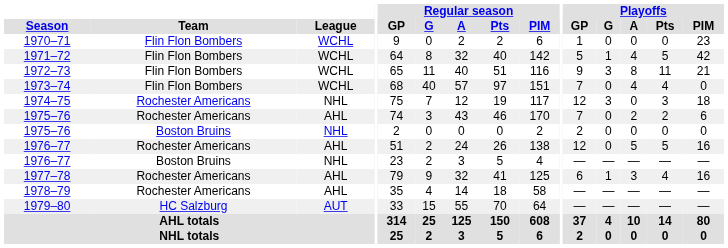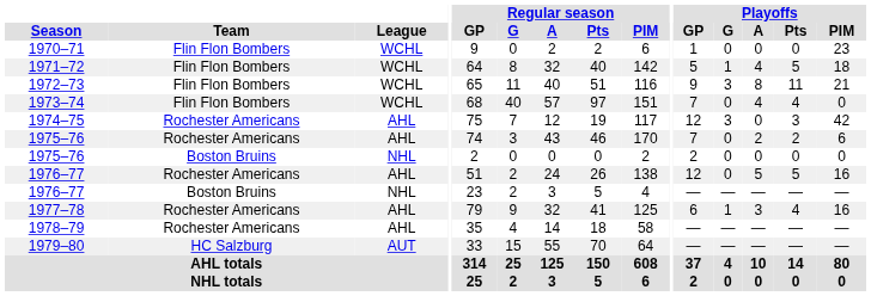 <table border="0" cellpadding="1" cellspacing="0" style="text-align:center; width:60em">
 <tr bgcolor="#e0e0e0">
 <th colspan="3" bgcolor="#ffffff"></th>
 <th rowspan="100" bgcolor="#ffffff"></th>
 <th colspan="5"><a href='#'>Regular season</a></th>
 <th rowspan="100" bgcolor="#ffffff"></th>
 <th colspan="5"><a href='#'>Playoffs</a></th>
 </tr>
 <tr bgcolor="#e0e0e0">
 <th><a href='#'>Season</a></th>
 <th>Team</th>
 <th>League</th>
 <th>GP</th>
 <th><a href='#'>G</a></th>
 <th><a href='#'>A</a></th>
 <th><a href='#'>Pts</a></th>
 <th><a href='#'>PIM</a></th>
 <th>GP</th>
 <th>G</th>
 <th>A</th>
 <th>Pts</th>
 <th>PIM</th>
 </tr>
 <tr>
 <td><a href='#'>1970–71</a></td>
 <td><a href='#'>Flin Flon Bombers</a></td>
 <td><a href='#'>WCHL</a></td>
 <td>9</td>
 <td>0</td>
 <td>2</td>
 <td>2</td>
 <td>6</td>
 <td>1</td>
 <td>0</td>
 <td>0</td>
 <td>0</td>
 <td>23</td>
 </tr>
 <tr bgcolor="#f0f0f0">
 <td><a href='#'>1971–72</a></td>
 <td>Flin Flon Bombers</td>
 <td>WCHL</td>
 <td>64</td>
 <td>8</td>
 <td>32</td>
 <td>40</td>
 <td>142</td>
 <td>5</td>
 <td>1</td>
 <td>4</td>
 <td>5</td>
-<td>42</td>
+<td>18</td>
 </tr>
 <tr>
 <td><a href='#'>1972–73</a></td>
 <td>Flin Flon Bombers</td>
 <td>WCHL</td>
 <td>65</td>
 <td>11</td>
 <td>40</td>
 <td>51</td>
 <td>116</td>
 <td>9</td>
 <td>3</td>
 <td>8</td>
 <td>11</td>
 <td>21</td>
 </tr>
 <tr bgcolor="#f0f0f0">
 <td><a href='#'>1973–74</a></td>
 <td>Flin Flon Bombers</td>
 <td>WCHL</td>
 <td>68</td>
 <td>40</td>
 <td>57</td>
 <td>97</td>
 <td>151</td>
 <td>7</td>
 <td>0</td>
 <td>4</td>
 <td>4</td>
 <td>0</td>
 </tr>
 <tr>
 <td><a href='#'>1974–75</a></td>
 <td><a href='#'>Rochester Americans</a></td>
-<td>NHL</td>
+<td><a href='#'>AHL</a></td>
 <td>75</td>
 <td>7</td>
 <td>12</td>
 <td>19</td>
 <td>117</td>
 <td>12</td>
 <td>3</td>
 <td>0</td>
 <td>3</td>
-<td>18</td>
+<td>42</td>
 </tr>
 <tr bgcolor="#f0f0f0">
 <td><a href='#'>1975–76</a></td>
 <td>Rochester Americans</td>
 <td>AHL</td>
 <td>74</td>
 <td>3</td>
 <td>43</td>
 <td>46</td>
 <td>170</td>
 <td>7</td>
 <td>0</td>
 <td>2</td>
 <td>2</td>
 <td>6</td>
 </tr>
 <tr>
 <td><a href='#'>1975–76</a></td>
 <td><a href='#'>Boston Bruins</a></td>
 <td><a href='#'>NHL</a></td>
 <td>2</td>
 <td>0</td>
 <td>0</td>
 <td>0</td>
 <td>2</td>
 <td>2</td>
 <td>0</td>
 <td>0</td>
 <td>0</td>
 <td>0</td>
 </tr>
 <tr bgcolor="#f0f0f0">
 <td><a href='#'>1976–77</a></td>
 <td>Rochester Americans</td>
 <td>AHL</td>
 <td>51</td>
 <td>2</td>
 <td>24</td>
 <td>26</td>
 <td>138</td>
 <td>12</td>
 <td>0</td>
 <td>5</td>
 <td>5</td>
 <td>16</td>
 </tr>
 <tr>
 <td><a href='#'>1976–77</a></td>
 <td>Boston Bruins</td>
 <td>NHL</td>
 <td>23</td>
 <td>2</td>
 <td>3</td>
 <td>5</td>
 <td>4</td>
 <td>—</td>
 <td>—</td>
 <td>—</td>
 <td>—</td>
 <td>—</td>
 </tr>
 <tr bgcolor="#f0f0f0">
 <td><a href='#'>1977–78</a></td>
 <td>Rochester Americans</td>
 <td>AHL</td>
 <td>79</td>
 <td>9</td>
 <td>32</td>
 <td>41</td>
 <td>125</td>
 <td>6</td>
 <td>1</td>
 <td>3</td>
 <td>4</td>
 <td>16</td>
 </tr>
 <tr>
 <td><a href='#'>1978–79</a></td>
 <td>Rochester Americans</td>
 <td>AHL</td>
 <td>35</td>
 <td>4</td>
 <td>14</td>
 <td>18</td>
 <td>58</td>
 <td>—</td>
 <td>—</td>
 <td>—</td>
 <td>—</td>
 <td>—</td>
 </tr>
 <tr bgcolor="#f0f0f0">
 <td><a href='#'>1979–80</a></td>
 <td><a href='#'>HC Salzburg</a></td>
 <td><a href='#'>AUT</a></td>
 <td>33</td>
 <td>15</td>
 <td>55</td>
 <td>70</td>
 <td>64</td>
 <td>—</td>
 <td>—</td>
 <td>—</td>
 <td>—</td>
 <td>—</td>
 </tr>
 <tr bgcolor="#e0e0e0">
 <th colspan="3">AHL totals</th>
 <th>314</th>
 <th>25</th>
 <th>125</th>
 <th>150</th>
 <th>608</th>
 <th>37</th>
 <th>4</th>
 <th>10</th>
 <th>14</th>
 <th>80</th>
 </tr>
 <tr bgcolor="#e0e0e0">
 <th colspan="3">NHL totals</th>
 <th>25</th>
 <th>2</th>
 <th>3</th>
 <th>5</th>
 <th>6</th>
 <th>2</th>
 <th>0</th>
 <th>0</th>
 <th>0</th>
 <th>0</th>
 </tr>
 </table>
